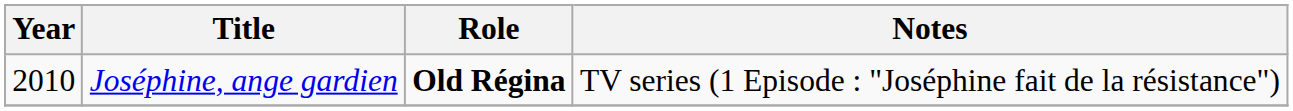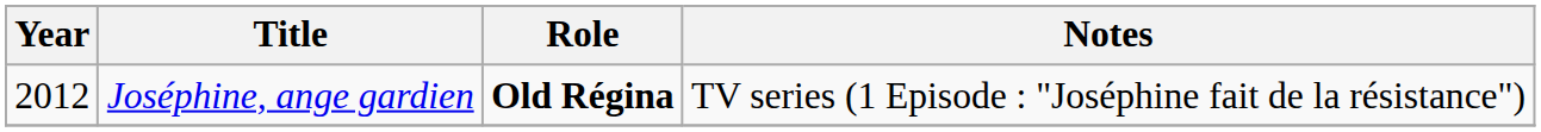 <table class="wikitable sortable">
 <tr>
 <th>Year</th>
 <th>Title</th>
 <th>Role</th>
 <th class="unsortable">Notes</th>
 </tr>
 <tr>
-<td>2010</td>
+<td>2012</td>
 <td><em><a href='#'>Joséphine, ange gardien</a></em></td>
 <td><strong>Old Régina</strong></td>
 <td>TV series (1 Episode : "Joséphine fait de la résistance")</td>
 </tr>
 <tr>
 </tr>
 </table>
